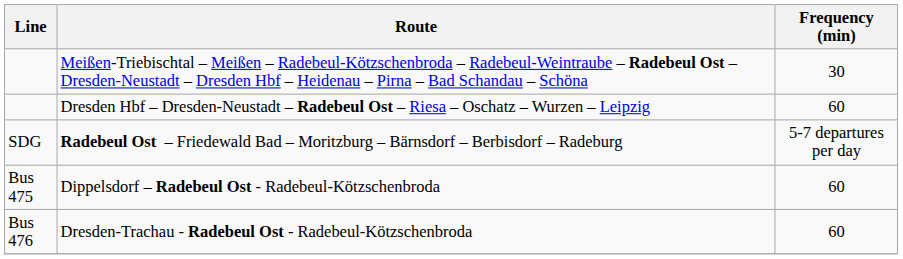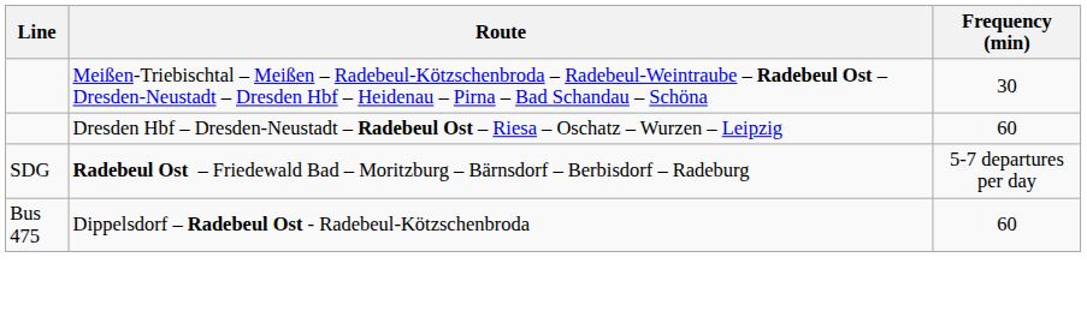 <table class="wikitable">
 <tr>
 <th>Line</th>
 <th>Route</th>
 <th>Frequency (min)</th>
 </tr>
 <tr>
 <td></td>
 <td><a href='#'>Meißen</a>-Triebischtal – <a href='#'>Meißen</a> – <a href='#'>Radebeul-Kötzschenbroda</a> – <a href='#'>Radebeul-Weintraube</a> – <strong>Radebeul Ost</strong> – <a href='#'>Dresden-Neustadt</a> – <a href='#'>Dresden Hbf</a> – <a href='#'>Heidenau</a> – <a href='#'>Pirna</a> – <a href='#'>Bad Schandau</a> – <a href='#'>Schöna</a></td>
 <td align="center">30</td>
 </tr>
 <tr>
 <td></td>
 <td>Dresden Hbf – Dresden-Neustadt – <strong>Radebeul Ost</strong> – <a href='#'>Riesa</a> – Oschatz – Wurzen – <a href='#'>Leipzig</a></td>
 <td align="center">60</td>
 </tr>
 <tr>
 <td>SDG</td>
 <td><strong>Radebeul Ost</strong>  – Friedewald Bad – Moritzburg – Bärnsdorf – Berbisdorf – Radeburg</td>
 <td align="center">5-7 departures per day</td>
 </tr>
 <tr>
 <td>Bus 475</td>
 <td>Dippelsdorf – <strong>Radebeul Ost</strong> - Radebeul-Kötzschenbroda</td>
 <td align="center">60</td>
 </tr>
 <tr>
-<td>Bus 476</td>
-<td>Dresden-Trachau - <strong>Radebeul Ost</strong> - Radebeul-Kötzschenbroda</td>
-<td align="center">60</td>
-</tr>
-<tr>
 </tr>
 </table>
